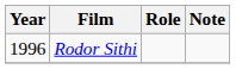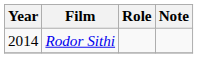 <table class="wikitable">
 <tr>
 <th>Year</th>
 <th>Film</th>
 <th>Role</th>
 <th>Note</th>
 </tr>
 <tr>
-<td>1996</td>
+<td>2014</td>
 <td><em><a href='#'>Rodor Sithi</a></em></td>
 <td></td>
 <td></td>
 </tr>
 <tr>
 </tr>
 </table>
